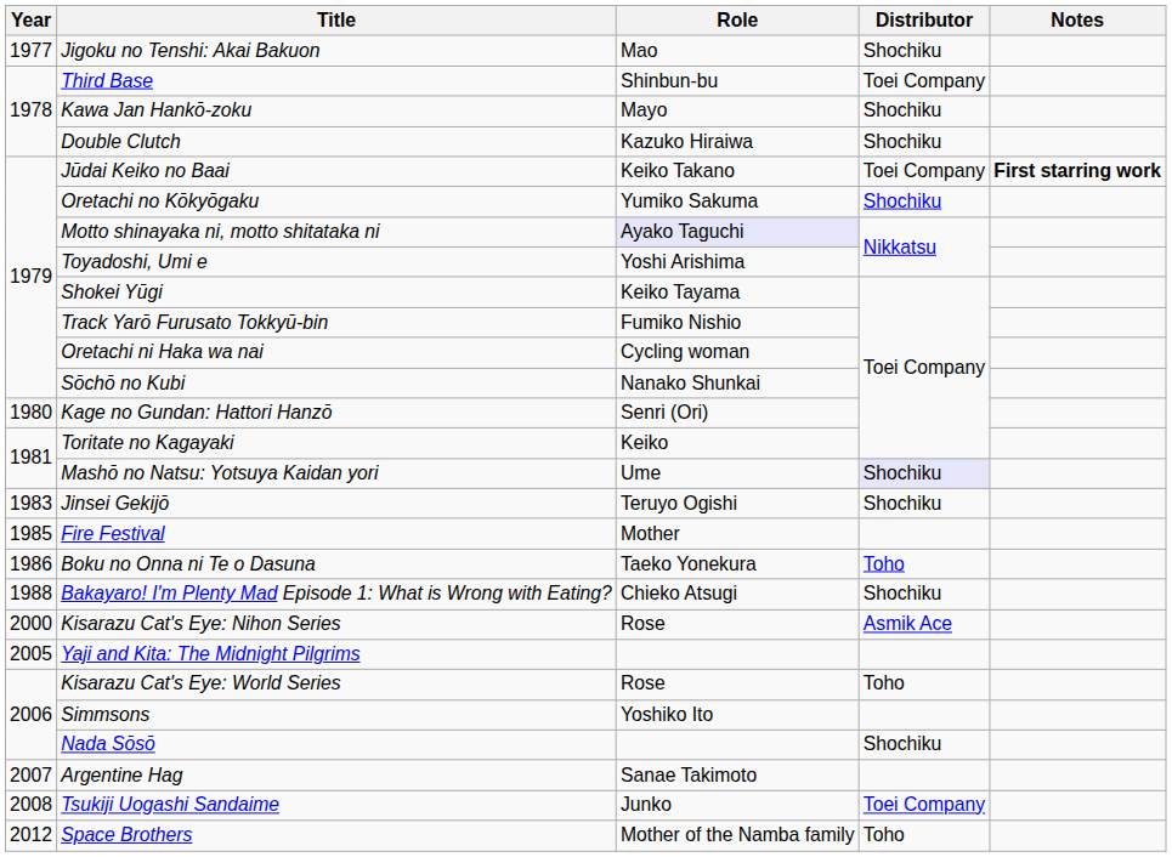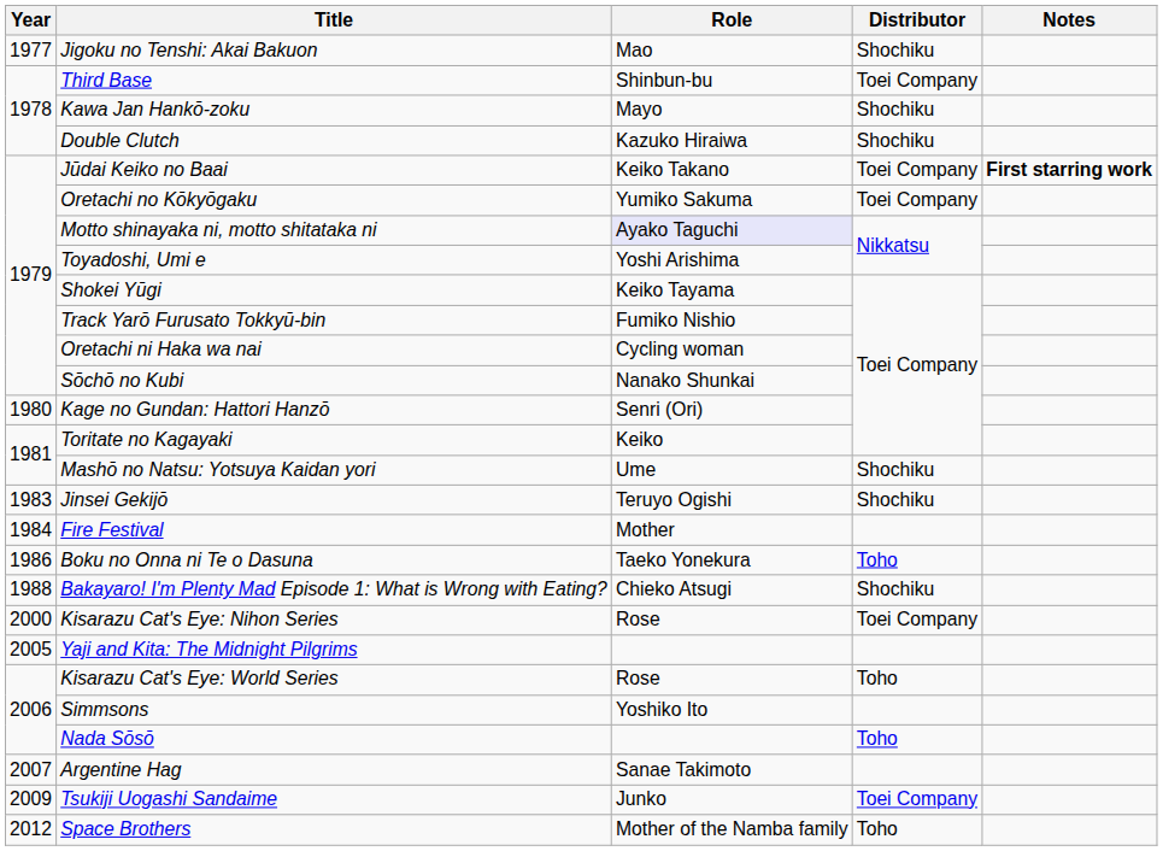 <table class="wikitable">
 <tr>
 <th>Year</th>
 <th>Title</th>
 <th>Role</th>
 <th>Distributor</th>
 <th>Notes</th>
 </tr>
 <tr>
 <td>1977</td>
 <td><em>Jigoku no Tenshi: Akai Bakuon</em></td>
 <td>Mao</td>
 <td>Shochiku</td>
 <td></td>
 </tr>
 <tr>
 <td rowspan="3">1978</td>
 <td><em><a href='#'>Third Base</a></em></td>
 <td>Shinbun-bu</td>
 <td>Toei Company</td>
 <td></td>
 </tr>
 <tr>
 <td><em>Kawa Jan Hankō-zoku</em></td>
 <td>Mayo</td>
 <td>Shochiku</td>
 <td></td>
 </tr>
 <tr>
 <td><em>Double Clutch</em></td>
 <td>Kazuko Hiraiwa</td>
 <td>Shochiku</td>
 <td></td>
 </tr>
 <tr>
 <td rowspan="8">1979</td>
 <td><em>Jūdai Keiko no Baai</em></td>
 <td>Keiko Takano</td>
 <td>Toei Company</td>
 <td><strong>First starring work</strong></td>
 </tr>
 <tr>
 <td><em>Oretachi no Kōkyōgaku</em></td>
 <td>Yumiko Sakuma</td>
-<td><a href='#'>Shochiku</a></td>
+<td>Toei Company</td>
 <td></td>
 </tr>
 <tr>
 <td><em>Motto shinayaka ni, motto shitataka ni</em></td>
 <td style="background: lavender;">Ayako Taguchi</td>
 <td rowspan="2"><a href='#'>Nikkatsu</a></td>
 <td></td>
 </tr>
 <tr>
 <td><em>Toyadoshi, Umi e</em></td>
 <td>Yoshi Arishima</td>
 <td></td>
 </tr>
 <tr>
 <td><em>Shokei Yūgi</em></td>
 <td>Keiko Tayama</td>
 <td rowspan="6">Toei Company</td>
 <td></td>
 </tr>
 <tr>
 <td><em>Track Yarō Furusato Tokkyū-bin</em></td>
 <td>Fumiko Nishio</td>
 <td></td>
 </tr>
 <tr>
 <td><em>Oretachi ni Haka wa nai</em></td>
 <td>Cycling woman</td>
 <td></td>
 </tr>
 <tr>
 <td><em>Sōchō no Kubi</em></td>
 <td>Nanako Shunkai</td>
 <td></td>
 </tr>
 <tr>
 <td>1980</td>
 <td><em>Kage no Gundan: Hattori Hanzō</em></td>
 <td>Senri (Ori)</td>
 <td></td>
 </tr>
 <tr>
 <td rowspan="2">1981</td>
 <td><em>Toritate no Kagayaki</em></td>
 <td>Keiko</td>
 <td></td>
 </tr>
 <tr>
 <td><em>Mashō no Natsu: Yotsuya Kaidan yori</em></td>
 <td>Ume</td>
-<td style="background: lavender;">Shochiku</td>
+<td>Shochiku</td>
 <td></td>
 </tr>
 <tr>
 <td>1983</td>
 <td><em>Jinsei Gekijō</em></td>
 <td>Teruyo Ogishi</td>
 <td>Shochiku</td>
 <td></td>
 </tr>
 <tr>
-<td>1985</td>
+<td>1984</td>
 <td><em><a href='#'>Fire Festival</a></em></td>
 <td>Mother</td>
 <td></td>
 <td></td>
 </tr>
 <tr>
 <td>1986</td>
 <td><em>Boku no Onna ni Te o Dasuna</em></td>
 <td>Taeko Yonekura</td>
 <td><a href='#'>Toho</a></td>
 <td></td>
 </tr>
 <tr>
 <td>1988</td>
 <td><em><a href='#'>Bakayaro! I'm Plenty Mad</a> Episode 1: What is Wrong with Eating?</em></td>
 <td>Chieko Atsugi</td>
 <td>Shochiku</td>
 <td></td>
 </tr>
 <tr>
 <td>2000</td>
 <td><em>Kisarazu Cat's Eye: Nihon Series</em></td>
 <td>Rose</td>
-<td><a href='#'>Asmik Ace</a></td>
+<td>Toei Company</td>
 <td></td>
 </tr>
 <tr>
 <td>2005</td>
 <td><em><a href='#'>Yaji and Kita: The Midnight Pilgrims</a></em></td>
 <td></td>
 <td></td>
 <td></td>
 </tr>
 <tr>
 <td rowspan="3">2006</td>
 <td><em>Kisarazu Cat's Eye: World Series</em></td>
 <td>Rose</td>
 <td>Toho</td>
 <td></td>
 </tr>
 <tr>
 <td><em>Simmsons</em></td>
 <td>Yoshiko Ito</td>
 <td></td>
 <td></td>
 </tr>
 <tr>
 <td><em><a href='#'>Nada Sōsō</a></em></td>
 <td></td>
-<td>Shochiku</td>
+<td><a href='#'>Toho</a></td>
 <td></td>
 </tr>
 <tr>
 <td>2007</td>
 <td><em>Argentine Hag</em></td>
 <td>Sanae Takimoto</td>
 <td></td>
 <td></td>
 </tr>
 <tr>
-<td>2008</td>
+<td>2009</td>
 <td><em><a href='#'>Tsukiji Uogashi Sandaime</a></em></td>
 <td>Junko</td>
 <td><a href='#'>Toei Company</a></td>
 <td></td>
 </tr>
 <tr>
 <td>2012</td>
 <td><em><a href='#'>Space Brothers</a></em></td>
 <td>Mother of the Namba family</td>
 <td>Toho</td>
 <td></td>
 </tr>
 </table>
